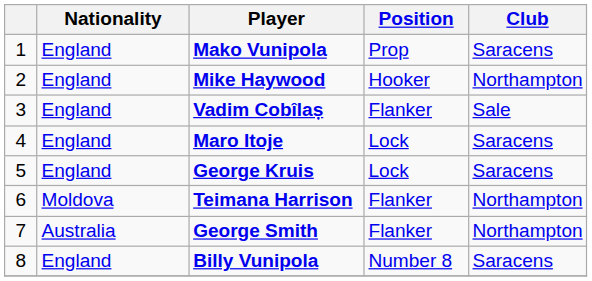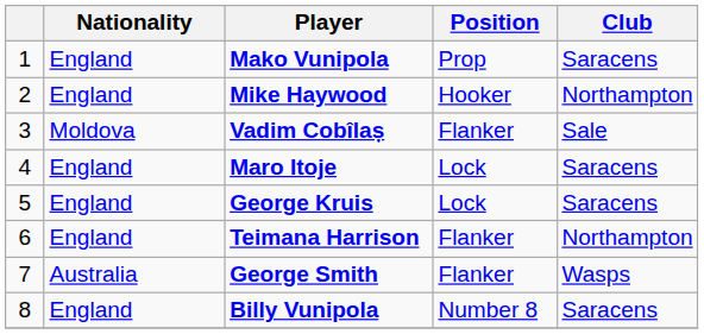 <table class="wikitable">
 <tr>
 <th width=20></th>
 <th width=120>Nationality</th>
 <th width=140>Player</th>
 <th width=80><a href='#'>Position</a></th>
 <th width=80><a href='#'>Club</a></th>
 </tr>
 <tr>
 <td align=center>1</td>
 <td> <a href='#'>England</a></td>
 <td><strong><a href='#'>Mako Vunipola</a></strong></td>
 <td><a href='#'>Prop</a></td>
 <td><a href='#'>Saracens</a></td>
 </tr>
 <tr>
 <td align=center>2</td>
 <td> <a href='#'>England</a></td>
 <td><strong><a href='#'>Mike Haywood</a></strong></td>
 <td><a href='#'>Hooker</a></td>
 <td><a href='#'>Northampton</a></td>
 </tr>
 <tr>
 <td align=center>3</td>
-<td> <a href='#'>England</a></td>
+<td> <a href='#'>Moldova</a></td>
 <td><strong><a href='#'>Vadim Cobîlaș</a></strong></td>
 <td><a href='#'>Flanker</a></td>
 <td><a href='#'>Sale</a></td>
 </tr>
 <tr>
 <td align=center>4</td>
 <td> <a href='#'>England</a></td>
 <td><strong><a href='#'>Maro Itoje</a></strong></td>
 <td><a href='#'>Lock</a></td>
 <td><a href='#'>Saracens</a></td>
 </tr>
 <tr>
 <td align=center>5</td>
 <td> <a href='#'>England</a></td>
 <td><strong><a href='#'>George Kruis</a></strong></td>
 <td><a href='#'>Lock</a></td>
 <td><a href='#'>Saracens</a></td>
 </tr>
 <tr>
 <td align=center>6</td>
-<td> <a href='#'>Moldova</a></td>
+<td> <a href='#'>England</a></td>
 <td><strong><a href='#'>Teimana Harrison</a></strong></td>
 <td><a href='#'>Flanker</a></td>
 <td><a href='#'>Northampton</a></td>
 </tr>
 <tr>
 <td align=center>7</td>
 <td> <a href='#'>Australia</a></td>
 <td><strong><a href='#'>George Smith</a></strong></td>
 <td><a href='#'>Flanker</a></td>
-<td><a href='#'>Northampton</a></td>
+<td><a href='#'>Wasps</a></td>
 </tr>
 <tr>
 <td align=center>8</td>
 <td> <a href='#'>England</a></td>
 <td><strong><a href='#'>Billy Vunipola</a></strong></td>
 <td><a href='#'>Number 8</a></td>
 <td><a href='#'>Saracens</a></td>
 </tr>
 <tr>
 </tr>
 </table>
